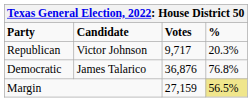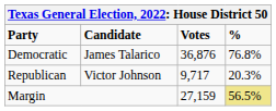 <table class="wikitable">
 <tr>
 <th colspan="4"><a href='#'>Texas General Election, 2022</a>: House District 50</th>
 </tr>
 <tr>
 <td><strong>Party</strong></td>
 <td><strong>Candidate</strong></td>
 <td><strong>Votes</strong></td>
 <td><strong>%</strong></td>
 </tr>
 <tr>
+<td>Democratic</td>
+<td>James Talarico</td>
+<td>36,876</td>
+<td>76.8%</td>
+</tr>
+<tr>
 <td>Republican</td>
 <td>Victor Johnson</td>
 <td>9,717</td>
 <td>20.3%</td>
-</tr>
-<tr>
-<td>Democratic</td>
-<td>James Talarico</td>
-<td>36,876</td>
-<td>76.8%</td>
 </tr>
 <tr>
 <td colspan="2">Margin</td>
 <td>27,159</td>
 <td style="background: khaki;">56.5%</td>
 </tr>
 </table>
